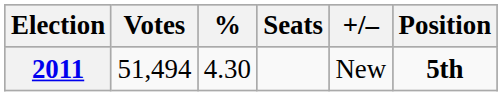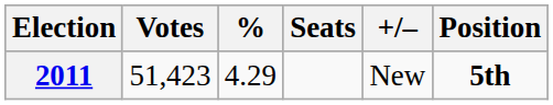 <table class=wikitable style=text-align:center>
 <tr>
 <th><strong>Election</strong></th>
 <th><strong>Votes</strong></th>
 <th><strong>%</strong></th>
 <th><strong>Seats</strong></th>
 <th><strong>+/–</strong></th>
 <th><strong>Position</strong></th>
 </tr>
 <tr>
 <th><a href='#'>2011</a></th>
-<td>51,494</td>
-<td>4.30</td>
+<td>51,423</td>
+<td>4.29</td>
 <td></td>
 <td>New</td>
 <td><strong> 5th</strong></td>
 </tr>
 </table>
